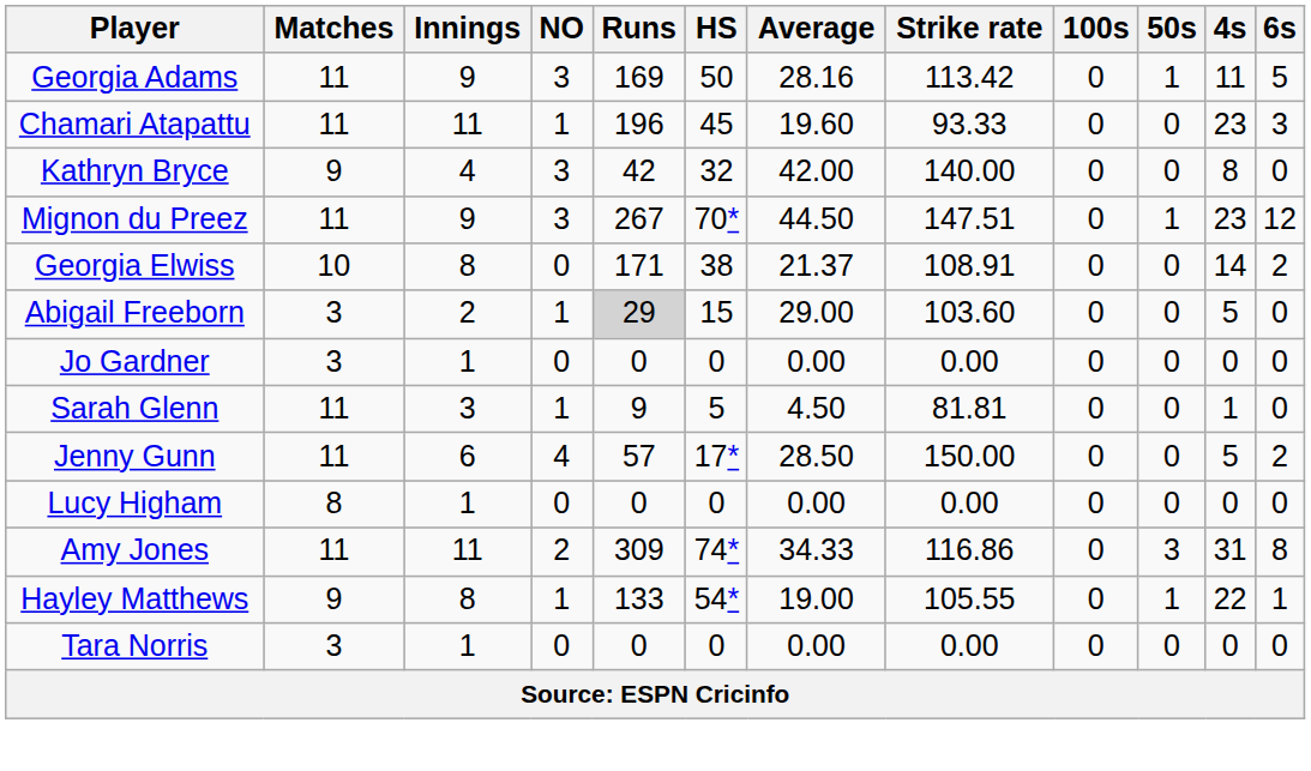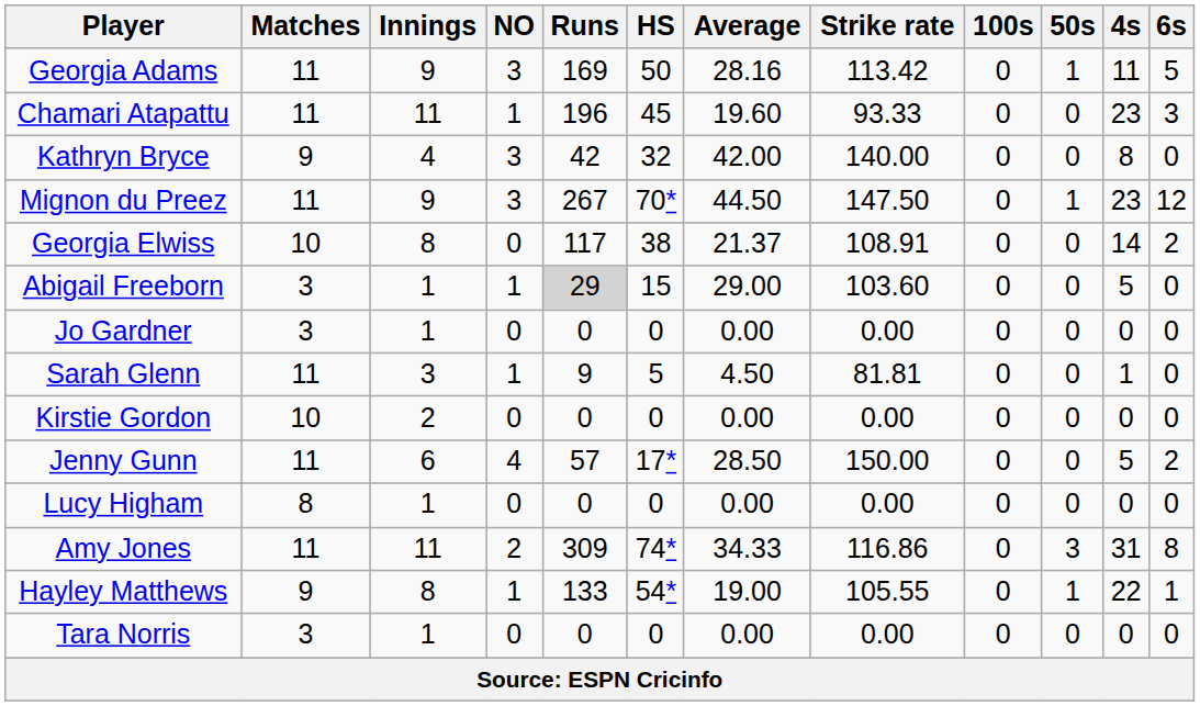 <table class="wikitable" style="text-align:center; width:55%;">
 <tr>
 <th>Player</th>
 <th>Matches</th>
 <th>Innings</th>
 <th>NO</th>
 <th>Runs</th>
 <th>HS</th>
 <th>Average</th>
 <th>Strike rate</th>
 <th>100s</th>
 <th>50s</th>
 <th>4s</th>
 <th>6s</th>
 </tr>
 <tr>
 <td><a href='#'>Georgia Adams</a></td>
 <td>11</td>
 <td>9</td>
 <td>3</td>
 <td>169</td>
 <td>50</td>
 <td>28.16</td>
 <td>113.42</td>
 <td>0</td>
 <td>1</td>
 <td>11</td>
 <td>5</td>
 </tr>
 <tr>
 <td><a href='#'>Chamari Atapattu</a></td>
 <td>11</td>
 <td>11</td>
 <td>1</td>
 <td>196</td>
 <td>45</td>
 <td>19.60</td>
 <td>93.33</td>
 <td>0</td>
 <td>0</td>
 <td>23</td>
 <td>3</td>
 </tr>
 <tr>
 <td><a href='#'>Kathryn Bryce</a></td>
 <td>9</td>
 <td>4</td>
 <td>3</td>
 <td>42</td>
 <td>32</td>
 <td>42.00</td>
 <td>140.00</td>
 <td>0</td>
 <td>0</td>
 <td>8</td>
 <td>0</td>
 </tr>
 <tr>
 <td><a href='#'>Mignon du Preez</a></td>
 <td>11</td>
 <td>9</td>
 <td>3</td>
 <td>267</td>
 <td>70<a href='#'>*</a></td>
 <td>44.50</td>
-<td>147.51</td>
+<td>147.50</td>
 <td>0</td>
 <td>1</td>
 <td>23</td>
 <td>12</td>
 </tr>
 <tr>
 <td><a href='#'>Georgia Elwiss</a></td>
 <td>10</td>
 <td>8</td>
 <td>0</td>
-<td>171</td>
+<td>117</td>
 <td>38</td>
 <td>21.37</td>
 <td>108.91</td>
 <td>0</td>
 <td>0</td>
 <td>14</td>
 <td>2</td>
 </tr>
 <tr>
 <td><a href='#'>Abigail Freeborn</a></td>
 <td>3</td>
-<td>2</td>
+<td>1</td>
 <td>1</td>
 <td style="background: lightgrey;">29</td>
 <td>15</td>
 <td>29.00</td>
 <td>103.60</td>
 <td>0</td>
 <td>0</td>
 <td>5</td>
 <td>0</td>
 </tr>
 <tr>
 <td><a href='#'>Jo Gardner</a></td>
 <td>3</td>
 <td>1</td>
 <td>0</td>
 <td>0</td>
 <td>0</td>
 <td>0.00</td>
 <td>0.00</td>
 <td>0</td>
 <td>0</td>
 <td>0</td>
 <td>0</td>
 </tr>
 <tr>
 <td><a href='#'>Sarah Glenn</a></td>
 <td>11</td>
 <td>3</td>
 <td>1</td>
 <td>9</td>
 <td>5</td>
 <td>4.50</td>
 <td>81.81</td>
 <td>0</td>
 <td>0</td>
 <td>1</td>
+<td>0</td>
+</tr>
+<tr>
+<td><a href='#'>Kirstie Gordon</a></td>
+<td>10</td>
+<td>2</td>
+<td>0</td>
+<td>0</td>
+<td>0</td>
+<td>0.00</td>
+<td>0.00</td>
+<td>0</td>
+<td>0</td>
+<td>0</td>
 <td>0</td>
 </tr>
 <tr>
 <td><a href='#'>Jenny Gunn</a></td>
 <td>11</td>
 <td>6</td>
 <td>4</td>
 <td>57</td>
 <td>17<a href='#'>*</a></td>
 <td>28.50</td>
 <td>150.00</td>
 <td>0</td>
 <td>0</td>
 <td>5</td>
 <td>2</td>
 </tr>
 <tr>
 <td><a href='#'>Lucy Higham</a></td>
 <td>8</td>
 <td>1</td>
 <td>0</td>
 <td>0</td>
 <td>0</td>
 <td>0.00</td>
 <td>0.00</td>
 <td>0</td>
 <td>0</td>
 <td>0</td>
 <td>0</td>
 </tr>
 <tr>
 <td><a href='#'>Amy Jones</a></td>
 <td>11</td>
 <td>11</td>
 <td>2</td>
 <td>309</td>
 <td>74<a href='#'>*</a></td>
 <td>34.33</td>
 <td>116.86</td>
 <td>0</td>
 <td>3</td>
 <td>31</td>
 <td>8</td>
 </tr>
 <tr>
 <td><a href='#'>Hayley Matthews</a></td>
 <td>9</td>
 <td>8</td>
 <td>1</td>
 <td>133</td>
 <td>54<a href='#'>*</a></td>
 <td>19.00</td>
 <td>105.55</td>
 <td>0</td>
 <td>1</td>
 <td>22</td>
 <td>1</td>
 </tr>
 <tr>
 <td><a href='#'>Tara Norris</a></td>
 <td>3</td>
 <td>1</td>
 <td>0</td>
 <td>0</td>
 <td>0</td>
 <td>0.00</td>
 <td>0.00</td>
 <td>0</td>
 <td>0</td>
 <td>0</td>
 <td>0</td>
 </tr>
 <tr>
 <th colspan="12"><small>Source: ESPN Cricinfo </small></th>
 </tr>
 </table>
